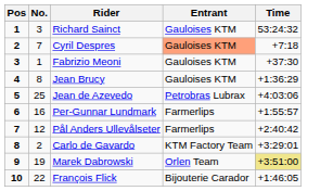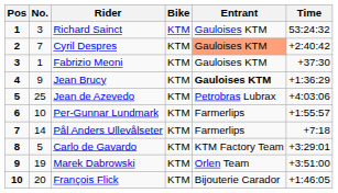 <table class="wikitable">
 <tr>
 <th>Pos</th>
 <th>No.</th>
 <th>Rider</th>
+<th>Bike</th>
 <th>Entrant</th>
 <th>Time</th>
 </tr>
 <tr>
 <td align=center><strong>1</strong></td>
 <td align=center>3</td>
 <td> <a href='#'>Richard Sainct</a></td>
+<td><a href='#'>KTM</a></td>
 <td><a href='#'>Gauloises</a> KTM</td>
 <td>53:24:32</td>
 </tr>
 <tr>
 <td align=center><strong>2</strong></td>
 <td align=center>7</td>
 <td> <a href='#'>Cyril Despres</a></td>
+<td>KTM</td>
 <td style="background: lightsalmon;">Gauloises KTM</td>
-<td align=right>+7:18</td>
+<td>+2:40:42</td>
 </tr>
 <tr>
 <td align=center><strong>3</strong></td>
 <td align=center>1</td>
 <td> <a href='#'>Fabrizio Meoni</a></td>
+<td>KTM</td>
 <td>Gauloises KTM</td>
 <td align=right>+37:30</td>
 </tr>
 <tr>
 <td align=center><strong>4</strong></td>
-<td align=center>8</td>
+<td align=center>9</td>
 <td> <a href='#'>Jean Brucy</a></td>
-<td>Gauloises KTM</td>
+<td>KTM</td>
+<td><strong>Gauloises KTM</strong></td>
 <td align=right>+1:36:29</td>
 </tr>
 <tr>
 <td align=center><strong>5</strong></td>
 <td align=center>25</td>
 <td> <a href='#'>Jean de Azevedo</a></td>
+<td>KTM</td>
 <td><a href='#'>Petrobras</a> Lubrax</td>
 <td>+4:03:06</td>
 </tr>
 <tr>
 <td align=center><strong>6</strong></td>
-<td align=center>16</td>
+<td align=center>10</td>
 <td> <a href='#'>Per-Gunnar Lundmark</a></td>
+<td>KTM</td>
 <td>Farmerlips</td>
 <td align=right>+1:55:57</td>
 </tr>
 <tr>
 <td align=center><strong>7</strong></td>
-<td align=center>12</td>
+<td align=center>14</td>
 <td> <a href='#'>Pål Anders Ullevålseter</a></td>
+<td>KTM</td>
 <td>Farmerlips</td>
-<td>+2:40:42</td>
+<td align=right>+7:18</td>
 </tr>
 <tr>
 <td align=center><strong>8</strong></td>
-<td align=center>2</td>
+<td align=center>5</td>
 <td> <a href='#'>Carlo de Gavardo</a></td>
+<td>KTM</td>
 <td>KTM Factory Team</td>
 <td>+3:29:01</td>
 </tr>
 <tr>
 <td align=center><strong>9</strong></td>
 <td align=center>19</td>
 <td> <a href='#'>Marek Dabrowski</a></td>
+<td>KTM</td>
 <td><a href='#'>Orlen</a> Team</td>
-<td style="background: khaki;">+3:51:00</td>
+<td>+3:51:00</td>
 </tr>
 <tr>
 <td align=center><strong>10</strong></td>
-<td align=center>22</td>
+<td align=center>20</td>
 <td> <a href='#'>François Flick</a></td>
+<td>KTM</td>
 <td>Bijouterie Carador</td>
 <td align=right>+1:46:05</td>
 </tr>
 </table>
